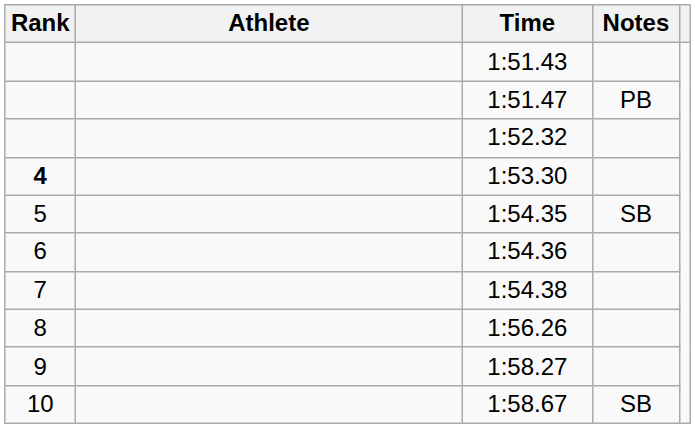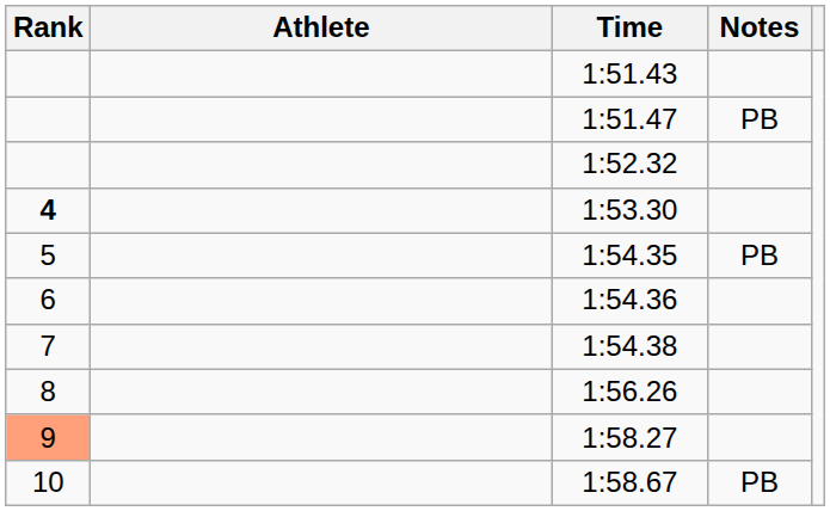 <table class="wikitable" style="text-align:center;">
 <tr>
 <th width=40>Rank</th>
 <th width=250>Athlete</th>
 <th width=80>Time</th>
 <th width=50>Notes</th>
 <th></th>
 </tr>
 <tr>
 <td></td>
 <td align=left></td>
 <td>1:51.43</td>
 <td></td>
 <td rowspan=10></td>
 </tr>
 <tr>
 <td></td>
 <td align=left></td>
 <td>1:51.47</td>
 <td>PB</td>
 </tr>
 <tr>
 <td></td>
 <td align=left></td>
 <td>1:52.32</td>
 <td></td>
 </tr>
 <tr>
 <td><strong>4</strong></td>
 <td align=left></td>
 <td>1:53.30</td>
 <td></td>
 </tr>
 <tr>
 <td>5</td>
 <td align=left></td>
 <td>1:54.35</td>
-<td>SB</td>
+<td>PB</td>
 </tr>
 <tr>
 <td>6</td>
 <td align=left></td>
 <td>1:54.36</td>
 <td></td>
 </tr>
 <tr>
 <td>7</td>
 <td align=left></td>
 <td>1:54.38</td>
 <td></td>
 </tr>
 <tr>
 <td>8</td>
 <td align=left></td>
 <td>1:56.26</td>
 <td></td>
 </tr>
 <tr>
-<td>9</td>
+<td style="background: lightsalmon;">9</td>
 <td align=left></td>
 <td>1:58.27</td>
 <td></td>
 </tr>
 <tr>
 <td>10</td>
 <td align=left></td>
 <td>1:58.67</td>
-<td>SB</td>
+<td>PB</td>
 </tr>
 </table>
